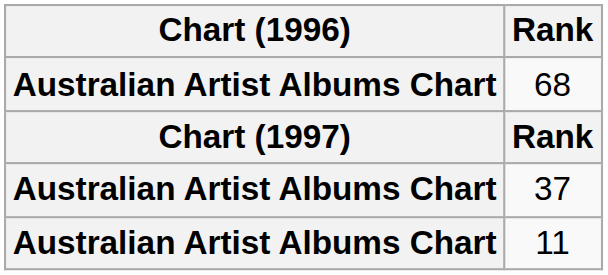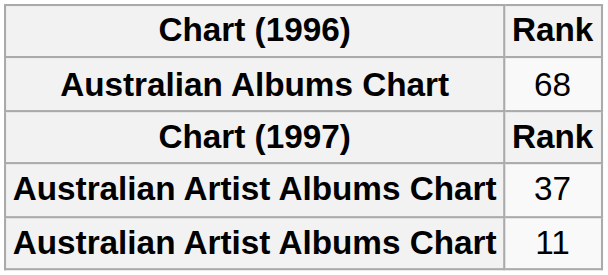 <table class="wikitable sortable plainrowheaders" style="text-align:center">
 <tr>
 <th scope="col">Chart (1996)</th>
 <th scope="col">Rank</th>
 </tr>
 <tr>
-<th scope="row">Australian Artist Albums Chart</th>
+<th scope="row">Australian Albums Chart</th>
 <td>68</td>
 </tr>
 <tr>
 <th scope="col">Chart (1997)</th>
 <th scope="col">Rank</th>
 </tr>
 <tr>
 <th scope="row">Australian Artist Albums Chart</th>
 <td>37</td>
 </tr>
 <tr>
 <th scope="row">Australian Artist Albums Chart</th>
 <td>11</td>
 </tr>
 </table>
